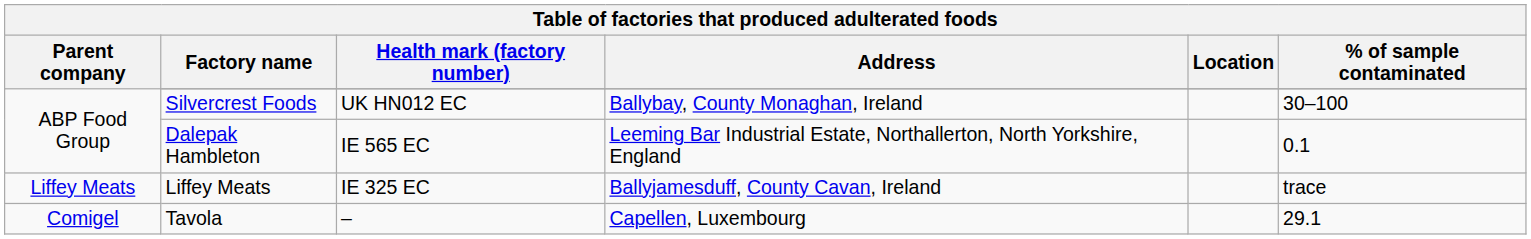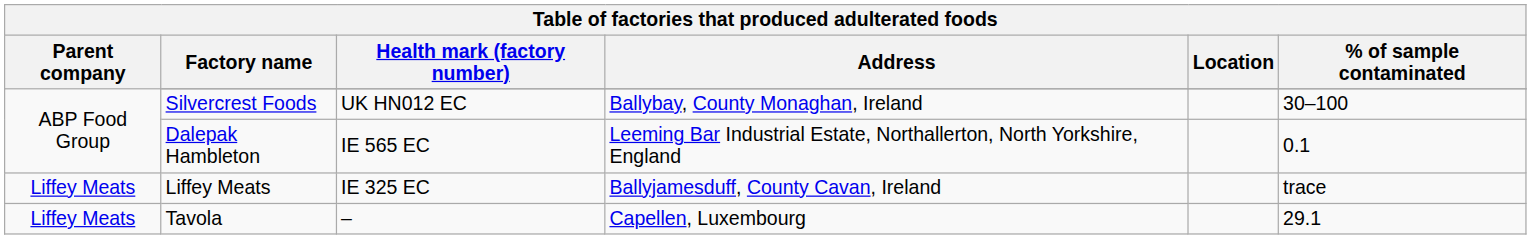 <table class="wikitable">
 <tr>
 <th colspan="6" style="text-align: center;">Table of factories that produced adulterated foods</th>
 </tr>
 <tr>
 <th>Parent company</th>
 <th>Factory name</th>
 <th><a href='#'>Health mark (factory number)</a></th>
 <th>Address</th>
 <th>Location</th>
 <th>% of sample contaminated</th>
 </tr>
 <tr>
 <td rowspan = "3" style="text-align: center;">ABP Food Group</td>
 </tr>
 <tr>
 <td><a href='#'>Silvercrest Foods</a></td>
 <td>UK HN012 EC</td>
 <td><a href='#'>Ballybay</a>, <a href='#'>County Monaghan</a>, Ireland</td>
 <td></td>
 <td>30–100</td>
 </tr>
 <tr>
 <td><a href='#'>Dalepak</a> Hambleton</td>
 <td>IE 565 EC</td>
 <td><a href='#'>Leeming Bar</a> Industrial Estate, Northallerton, North Yorkshire, England</td>
 <td></td>
 <td>0.1</td>
 </tr>
 <tr>
 <td style="text-align: center;"><a href='#'>Liffey Meats</a></td>
 <td>Liffey Meats</td>
 <td>IE 325 EC</td>
 <td><a href='#'>Ballyjamesduff</a>, <a href='#'>County Cavan</a>, Ireland</td>
 <td></td>
 <td>trace</td>
 </tr>
 <tr>
-<td style="text-align: center;"><a href='#'>Comigel</a></td>
+<td style="text-align: center;"><a href='#'>Liffey Meats</a></td>
 <td>Tavola</td>
 <td>–</td>
 <td><a href='#'>Capellen</a>, Luxembourg</td>
 <td></td>
 <td>29.1</td>
 </tr>
 </table>
